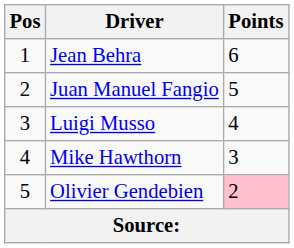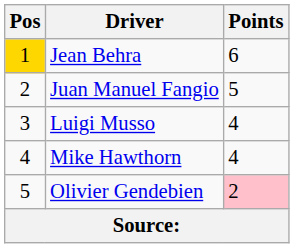 <table class="wikitable" style="font-size: 95%;">
 <tr>
 <th>Pos</th>
 <th>Driver</th>
 <th>Points</th>
 </tr>
 <tr>
-<td align="center">1</td>
+<td align="center" style="background: gold;">1</td>
 <td> <a href='#'>Jean Behra</a></td>
 <td align="left">6</td>
 </tr>
 <tr>
 <td align="center">2</td>
 <td> <a href='#'>Juan Manuel Fangio</a></td>
 <td align="left">5</td>
 </tr>
 <tr>
 <td align="center">3</td>
 <td> <a href='#'>Luigi Musso</a></td>
 <td align="left">4</td>
 </tr>
 <tr>
 <td align="center">4</td>
 <td> <a href='#'>Mike Hawthorn</a></td>
-<td align="left">3</td>
+<td align="left">4</td>
 </tr>
 <tr>
 <td align="center">5</td>
 <td> <a href='#'>Olivier Gendebien</a></td>
 <td align="left" style="background: pink;">2</td>
 </tr>
 <tr>
 <th colspan=3>Source:</th>
 </tr>
 </table>
